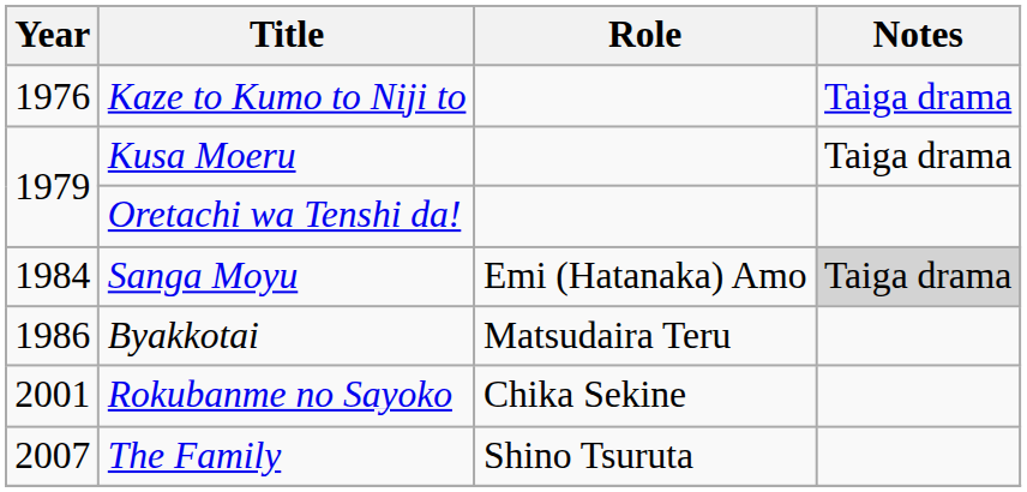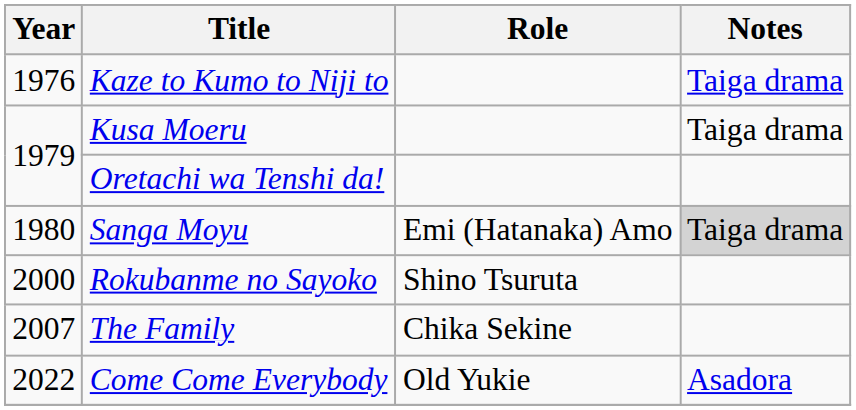 <table class="wikitable sortable">
 <tr>
 <th>Year</th>
 <th>Title</th>
 <th>Role</th>
 <th class="unsortable">Notes</th>
 </tr>
 <tr>
 <td>1976</td>
 <td><em><a href='#'>Kaze to Kumo to Niji to</a></em></td>
 <td></td>
 <td><a href='#'>Taiga drama</a></td>
 </tr>
 <tr>
 <td rowspan=2>1979</td>
 <td><em><a href='#'>Kusa Moeru</a></em></td>
 <td></td>
 <td>Taiga drama</td>
 </tr>
 <tr>
 <td><em><a href='#'>Oretachi wa Tenshi da!</a></em></td>
 <td></td>
 <td></td>
 </tr>
 <tr>
-<td>1984</td>
+<td>1980</td>
 <td><em><a href='#'>Sanga Moyu</a></em></td>
 <td>Emi (Hatanaka) Amo</td>
 <td style="background: lightgrey;">Taiga drama</td>
 </tr>
 <tr>
-<td>1986</td>
-<td><em>Byakkotai</em></td>
-<td>Matsudaira Teru</td>
-<td></td>
-</tr>
-<tr>
-<td>2001</td>
+<td>2000</td>
 <td><em><a href='#'>Rokubanme no Sayoko</a></em></td>
-<td>Chika Sekine</td>
+<td>Shino Tsuruta</td>
 <td></td>
 </tr>
 <tr>
 <td>2007</td>
 <td><em><a href='#'>The Family</a></em></td>
-<td>Shino Tsuruta</td>
+<td>Chika Sekine</td>
 <td></td>
+</tr>
+<tr>
+<td>2022</td>
+<td><em><a href='#'>Come Come Everybody</a></em></td>
+<td>Old Yukie</td>
+<td><a href='#'>Asadora</a></td>
 </tr>
 <tr>
 </tr>
 </table>
